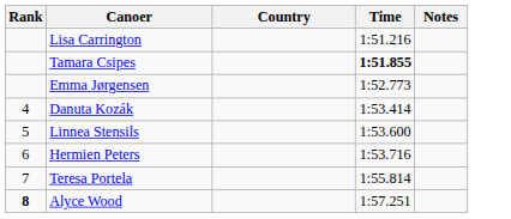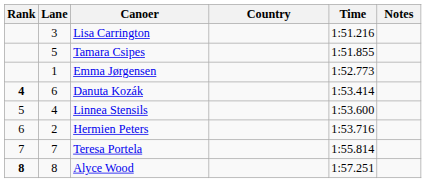 <table class="wikitable" style="text-align:center;">
 <tr>
 <th width=30>Rank</th>
+<th width=30>Lane</th>
 <th width=175>Canoer</th>
 <th width=150>Country</th>
 <th width=30>Time</th>
 <th width=50>Notes</th>
 </tr>
 <tr>
 <td></td>
+<td>3</td>
 <td align=left><a href='#'>Lisa Carrington</a></td>
 <td align=left></td>
 <td>1:51.216</td>
 <td></td>
 </tr>
 <tr>
 <td></td>
+<td>5</td>
 <td align=left><a href='#'>Tamara Csipes</a></td>
 <td align=left></td>
-<td><strong>1:51.855</strong></td>
+<td>1:51.855</td>
 <td></td>
 </tr>
 <tr>
 <td></td>
+<td>1</td>
 <td align=left><a href='#'>Emma Jørgensen</a></td>
 <td align=left></td>
 <td>1:52.773</td>
 <td></td>
 </tr>
 <tr>
-<td>4</td>
+<td><strong>4</strong></td>
+<td>6</td>
 <td align=left><a href='#'>Danuta Kozák</a></td>
 <td align=left></td>
 <td>1:53.414</td>
 <td></td>
 </tr>
 <tr>
 <td>5</td>
+<td>4</td>
 <td align=left><a href='#'>Linnea Stensils</a></td>
 <td align=left></td>
 <td>1:53.600</td>
 <td></td>
 </tr>
 <tr>
 <td>6</td>
+<td>2</td>
 <td align=left><a href='#'>Hermien Peters</a></td>
 <td align=left></td>
 <td>1:53.716</td>
 <td></td>
 </tr>
 <tr>
+<td>7</td>
 <td>7</td>
 <td align=left><a href='#'>Teresa Portela</a></td>
 <td align=left></td>
 <td>1:55.814</td>
 <td></td>
 </tr>
 <tr>
 <td><strong>8</strong></td>
+<td>8</td>
 <td align=left><a href='#'>Alyce Wood</a></td>
 <td align=left></td>
 <td>1:57.251</td>
 <td></td>
 </tr>
 </table>
